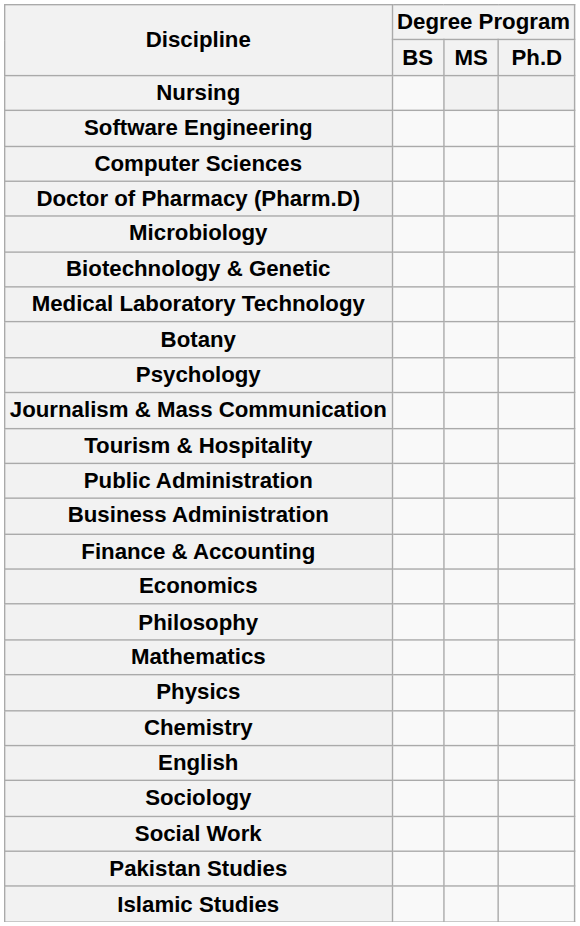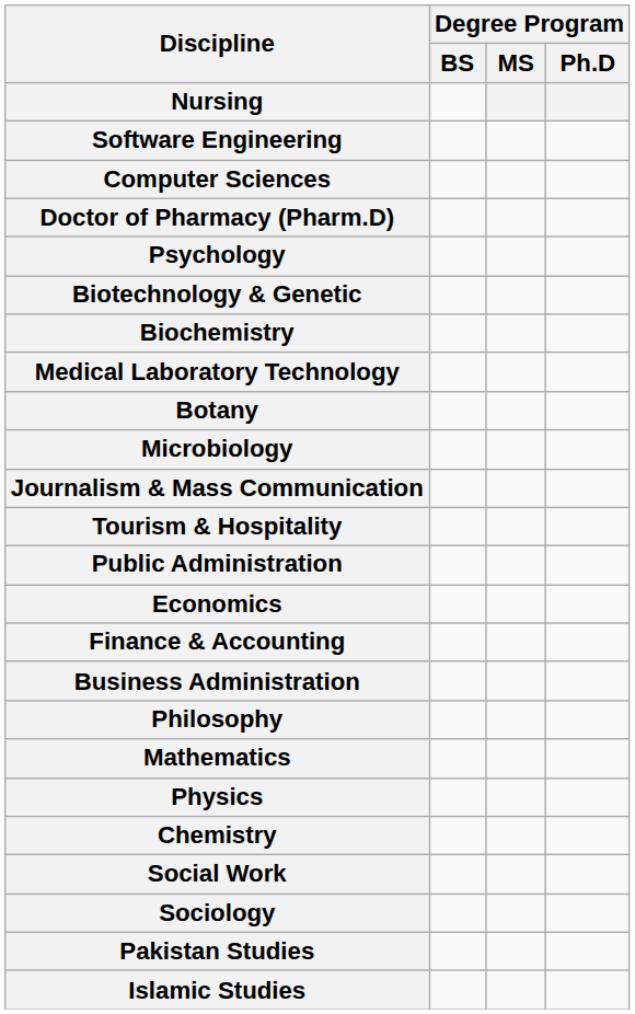 <table class="wikitable">
 <tr>
 <th rowspan="2">Discipline</th>
 <th colspan="3">Degree Program</th>
 </tr>
 <tr>
 <th>BS</th>
 <th>MS</th>
 <th>Ph.D</th>
 </tr>
 <tr>
 <th>Nursing</th>
 <td></td>
 <th></th>
 <th></th>
 </tr>
 <tr>
 <th>Software Engineering</th>
 <td></td>
 <td></td>
 <td></td>
 </tr>
 <tr>
 <th><strong>Computer Sciences</strong></th>
 <td></td>
 <td></td>
 <td></td>
 </tr>
 <tr>
 <th><strong>Doctor of Pharmacy (Pharm.D)</strong></th>
 <td></td>
 <td></td>
 <td></td>
 </tr>
 <tr>
-<th><strong>Microbiology</strong></th>
+<th><strong>Psychology</strong></th>
 <td></td>
 <td></td>
 <td></td>
 </tr>
 <tr>
 <th><strong>Biotechnology & Genetic</strong></th>
+<td></td>
+<td></td>
+<td></td>
+</tr>
+<tr>
+<th><strong>Biochemistry</strong></th>
 <td></td>
 <td></td>
 <td></td>
 </tr>
 <tr>
 <th><strong>Medical Laboratory Technology</strong></th>
 <td></td>
 <td></td>
 <td></td>
 </tr>
 <tr>
 <th><strong>Botany</strong></th>
 <td></td>
 <td></td>
 <td></td>
 </tr>
 <tr>
-<th><strong>Psychology</strong></th>
+<th><strong>Microbiology</strong></th>
 <td></td>
 <td></td>
 <td></td>
 </tr>
 <tr>
 <th><strong>Journalism & Mass Communication</strong></th>
 <td></td>
 <td></td>
 <td></td>
 </tr>
 <tr>
 <th><strong>Tourism & Hospitality</strong></th>
 <td></td>
 <td></td>
 <td></td>
 </tr>
 <tr>
 <th><strong>Public Administration</strong></th>
 <td></td>
 <td></td>
 <td></td>
 </tr>
 <tr>
-<th><strong>Business Administration</strong></th>
+<th><strong>Economics</strong></th>
 <td></td>
 <td></td>
 <td></td>
 </tr>
 <tr>
 <th><strong>Finance & Accounting</strong></th>
 <td></td>
 <td></td>
 <td></td>
 </tr>
 <tr>
-<th><strong>Economics</strong></th>
+<th><strong>Business Administration</strong></th>
 <td></td>
 <td></td>
 <td></td>
 </tr>
 <tr>
 <th><strong>Philosophy</strong></th>
 <td></td>
 <td></td>
 <td></td>
 </tr>
 <tr>
 <th><strong>Mathematics</strong></th>
 <td></td>
 <td></td>
 <td></td>
 </tr>
 <tr>
 <th><strong>Physics</strong></th>
 <td></td>
 <td></td>
 <td></td>
 </tr>
 <tr>
 <th><strong>Chemistry</strong></th>
 <td></td>
 <td></td>
 <td></td>
 </tr>
 <tr>
-<th><strong>English</strong></th>
+<th><strong>Social Work</strong></th>
 <td></td>
 <td></td>
 <td></td>
 </tr>
 <tr>
 <th><strong>Sociology</strong></th>
-<td></td>
-<td></td>
-<td></td>
-</tr>
-<tr>
-<th><strong>Social Work</strong></th>
 <td></td>
 <td></td>
 <td></td>
 </tr>
 <tr>
 <th><strong>Pakistan Studies</strong></th>
 <td></td>
 <td></td>
 <td></td>
 </tr>
 <tr>
 <th><strong>Islamic Studies</strong></th>
 <td></td>
 <td></td>
 <td></td>
 </tr>
 </table>
